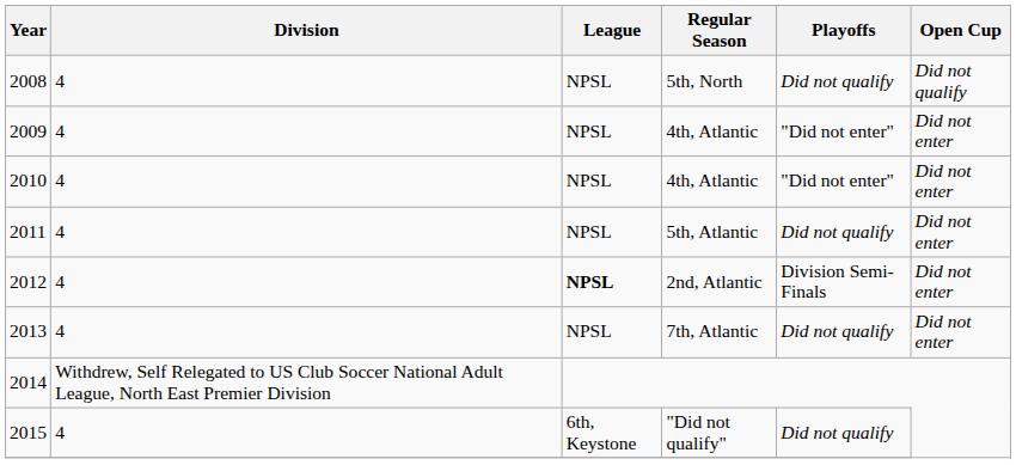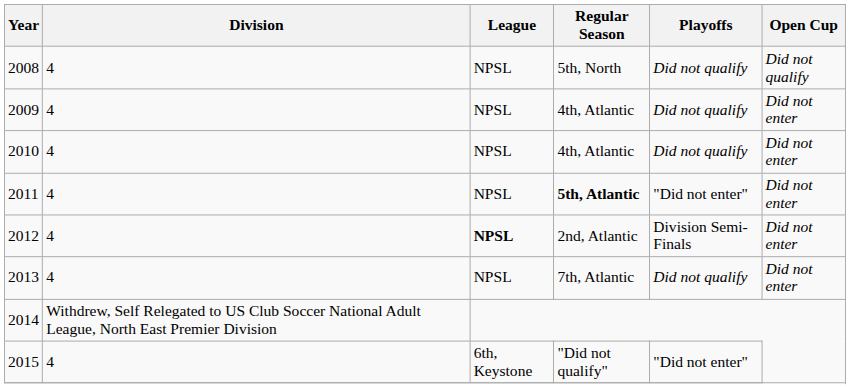 <table class="wikitable">
 <tr>
 <th>Year</th>
 <th>Division</th>
 <th>League</th>
 <th>Regular Season</th>
 <th>Playoffs</th>
 <th>Open Cup</th>
 </tr>
 <tr>
 <td>2008</td>
 <td>4</td>
 <td>NPSL</td>
 <td>5th, North</td>
 <td><em>Did not qualify</em></td>
 <td><em>Did not qualify</em></td>
 </tr>
 <tr>
 <td>2009</td>
 <td>4</td>
 <td>NPSL</td>
 <td>4th, Atlantic</td>
-<td>"Did not enter"</td>
+<td><em>Did not qualify</em></td>
 <td><em>Did not enter</em></td>
 </tr>
 <tr>
 <td>2010</td>
 <td>4</td>
 <td>NPSL</td>
 <td>4th, Atlantic</td>
-<td>"Did not enter"</td>
+<td><em>Did not qualify</em></td>
 <td><em>Did not enter</em></td>
 </tr>
 <tr>
 <td>2011</td>
 <td>4</td>
 <td>NPSL</td>
-<td>5th, Atlantic</td>
-<td><em>Did not qualify</em></td>
+<td><strong>5th, Atlantic</strong></td>
+<td>"Did not enter"</td>
 <td><em>Did not enter</em></td>
 </tr>
 <tr>
 <td>2012</td>
 <td>4</td>
 <td><strong>NPSL</strong></td>
 <td>2nd, Atlantic</td>
 <td>Division Semi-Finals</td>
 <td><em>Did not enter</em></td>
 </tr>
 <tr>
 <td>2013</td>
 <td>4</td>
 <td>NPSL</td>
 <td>7th, Atlantic</td>
 <td><em>Did not qualify</em></td>
 <td><em>Did not enter</em></td>
 </tr>
 <tr>
 <td>2014</td>
 <td>Withdrew, Self Relegated to US Club Soccer National Adult League, North East Premier Division</td>
 </tr>
 <tr>
 <td>2015</td>
 <td>4</td>
 <td>6th, Keystone</td>
 <td>"Did not qualify"</td>
-<td><em>Did not qualify</em></td>
+<td>"Did not enter"</td>
 </tr>
 <tr>
 </tr>
 </table>
